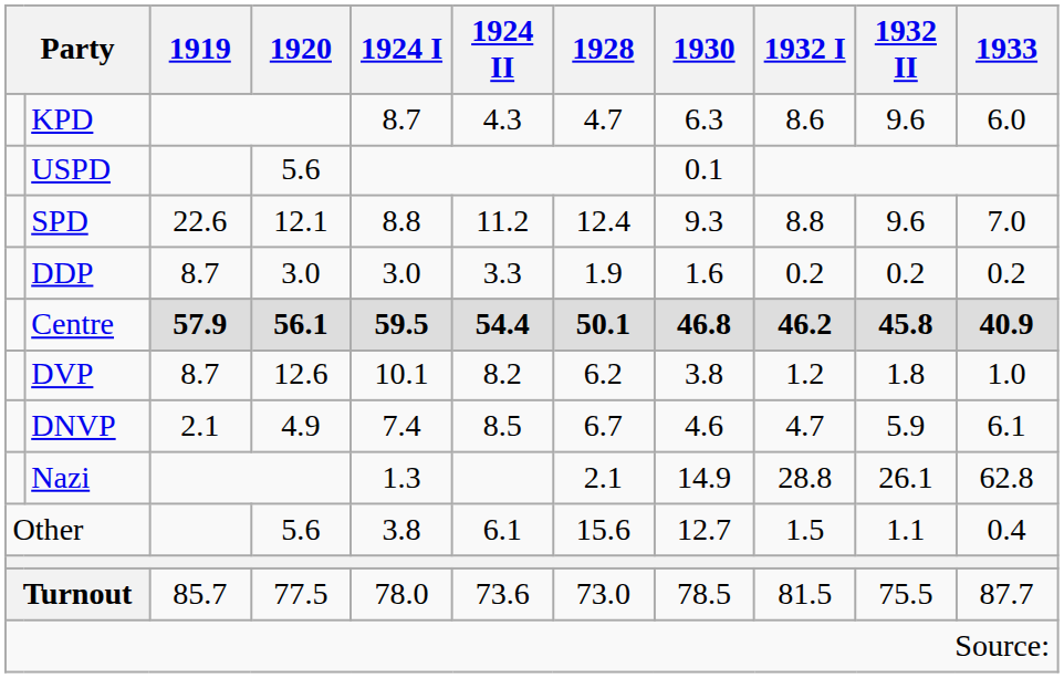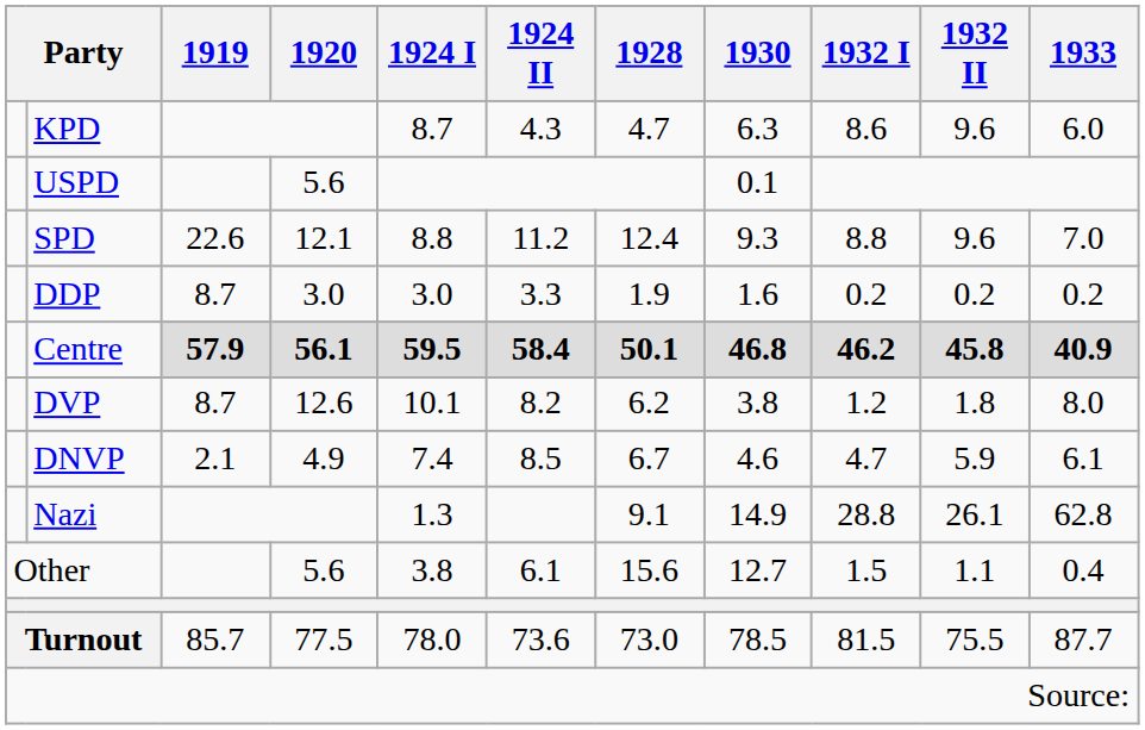 <table class=wikitable style="font-size:90%; text-align:center">
 <tr>
 <th style="width:60px" colspan=2>Party</th>
 <th style="width:40px"><a href='#'>1919</a></th>
 <th style="width:40px"><a href='#'>1920</a></th>
 <th style="width:40px"><a href='#'>1924 I</a></th>
 <th style="width:40px"><a href='#'>1924 II</a></th>
 <th style="width:40px"><a href='#'>1928</a></th>
 <th style="width:40px"><a href='#'>1930</a></th>
 <th style="width:40px"><a href='#'>1932 I</a></th>
 <th style="width:40px"><a href='#'>1932 II</a></th>
 <th style="width:40px"><a href='#'>1933</a></th>
 </tr>
 <tr>
 <td bgcolor=></td>
 <td align=left><a href='#'>KPD</a></td>
 <td colspan=2></td>
 <td>8.7</td>
 <td>4.3</td>
 <td>4.7</td>
 <td>6.3</td>
 <td>8.6</td>
 <td>9.6</td>
 <td>6.0</td>
 </tr>
 <tr>
 <td bgcolor=></td>
 <td align=left><a href='#'>USPD</a></td>
 <td></td>
 <td>5.6</td>
 <td colspan=3></td>
 <td>0.1</td>
 </tr>
 <tr>
 <td bgcolor=></td>
 <td align=left><a href='#'>SPD</a></td>
 <td>22.6</td>
 <td>12.1</td>
 <td>8.8</td>
 <td>11.2</td>
 <td>12.4</td>
 <td>9.3</td>
 <td>8.8</td>
 <td>9.6</td>
 <td>7.0</td>
 </tr>
 <tr>
 <td bgcolor=></td>
 <td align=left><a href='#'>DDP</a></td>
 <td>8.7</td>
 <td>3.0</td>
 <td>3.0</td>
 <td>3.3</td>
 <td>1.9</td>
 <td>1.6</td>
 <td>0.2</td>
 <td>0.2</td>
 <td>0.2</td>
 </tr>
 <tr>
 <td bgcolor=></td>
 <td align=left><a href='#'>Centre</a></td>
 <td bgcolor=#DDDDDD><strong>57.9</strong></td>
 <td bgcolor=#DDDDDD><strong>56.1</strong></td>
 <td bgcolor=#DDDDDD><strong>59.5</strong></td>
-<td bgcolor=#DDDDDD><strong>54.4</strong></td>
+<td bgcolor=#DDDDDD><strong>58.4</strong></td>
 <td bgcolor=#DDDDDD><strong>50.1</strong></td>
 <td bgcolor=#DDDDDD><strong>46.8</strong></td>
 <td bgcolor=#DDDDDD><strong>46.2</strong></td>
 <td bgcolor=#DDDDDD><strong>45.8</strong></td>
 <td bgcolor=#DDDDDD><strong>40.9</strong></td>
 </tr>
 <tr>
 <td bgcolor=></td>
 <td align=left><a href='#'>DVP</a></td>
 <td>8.7</td>
 <td>12.6</td>
 <td>10.1</td>
 <td>8.2</td>
 <td>6.2</td>
 <td>3.8</td>
 <td>1.2</td>
 <td>1.8</td>
-<td>1.0</td>
+<td>8.0</td>
 </tr>
 <tr>
 <td bgcolor=></td>
 <td align=left><a href='#'>DNVP</a></td>
 <td>2.1</td>
 <td>4.9</td>
 <td>7.4</td>
 <td>8.5</td>
 <td>6.7</td>
 <td>4.6</td>
 <td>4.7</td>
 <td>5.9</td>
 <td>6.1</td>
 </tr>
 <tr>
 <td bgcolor=></td>
 <td align=left><a href='#'>Nazi</a></td>
 <td colspan=2></td>
 <td>1.3</td>
 <td></td>
-<td>2.1</td>
+<td>9.1</td>
 <td>14.9</td>
 <td>28.8</td>
 <td>26.1</td>
 <td>62.8</td>
 </tr>
 <tr>
 <td colspan=2 align=left>Other</td>
 <td></td>
 <td>5.6</td>
 <td>3.8</td>
 <td>6.1</td>
 <td>15.6</td>
 <td>12.7</td>
 <td>1.5</td>
 <td>1.1</td>
 <td>0.4</td>
 </tr>
 <tr>
 <th colspan=11></th>
 </tr>
 <tr>
 <th colspan=2 align=left>Turnout</th>
 <td>85.7</td>
 <td>77.5</td>
 <td>78.0</td>
 <td>73.6</td>
 <td>73.0</td>
 <td>78.5</td>
 <td>81.5</td>
 <td>75.5</td>
 <td>87.7</td>
 </tr>
 <tr>
 <td colspan=11 align=right>Source: </td>
 </tr>
 </table>
